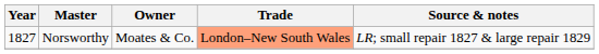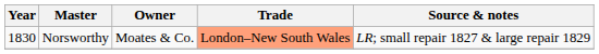 <table class=" wikitable">
 <tr>
 <th>Year</th>
 <th>Master</th>
 <th>Owner</th>
 <th>Trade</th>
 <th>Source & notes</th>
 </tr>
 <tr>
-<td>1827</td>
+<td>1830</td>
 <td>Norsworthy</td>
 <td>Moates & Co.</td>
 <td style="background: lightsalmon;">London–New South Wales</td>
 <td><em>LR</em>; small repair 1827 & large repair 1829</td>
 </tr>
 <tr>
 </tr>
 </table>
